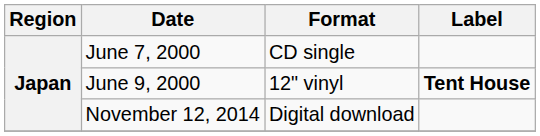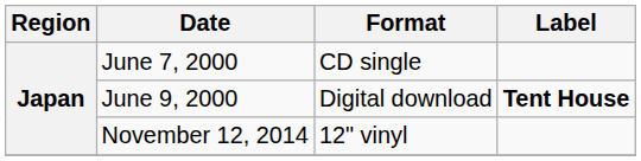 <table class="wikitable unsortable plainrowheaders">
 <tr>
 <th scope="col">Region</th>
 <th scope="col">Date</th>
 <th scope="col">Format</th>
 <th scope="col">Label</th>
 </tr>
 <tr>
 <th scope="row" rowspan="3">Japan</th>
 <td>June 7, 2000</td>
 <td>CD single</td>
 <td></td>
 </tr>
 <tr>
 <td>June 9, 2000</td>
-<td>12" vinyl</td>
+<td>Digital download</td>
 <td><strong>Tent House</strong></td>
 </tr>
 <tr>
 <td>November 12, 2014</td>
-<td>Digital download</td>
+<td>12" vinyl</td>
 <td></td>
 </tr>
 <tr>
 </tr>
 </table>
